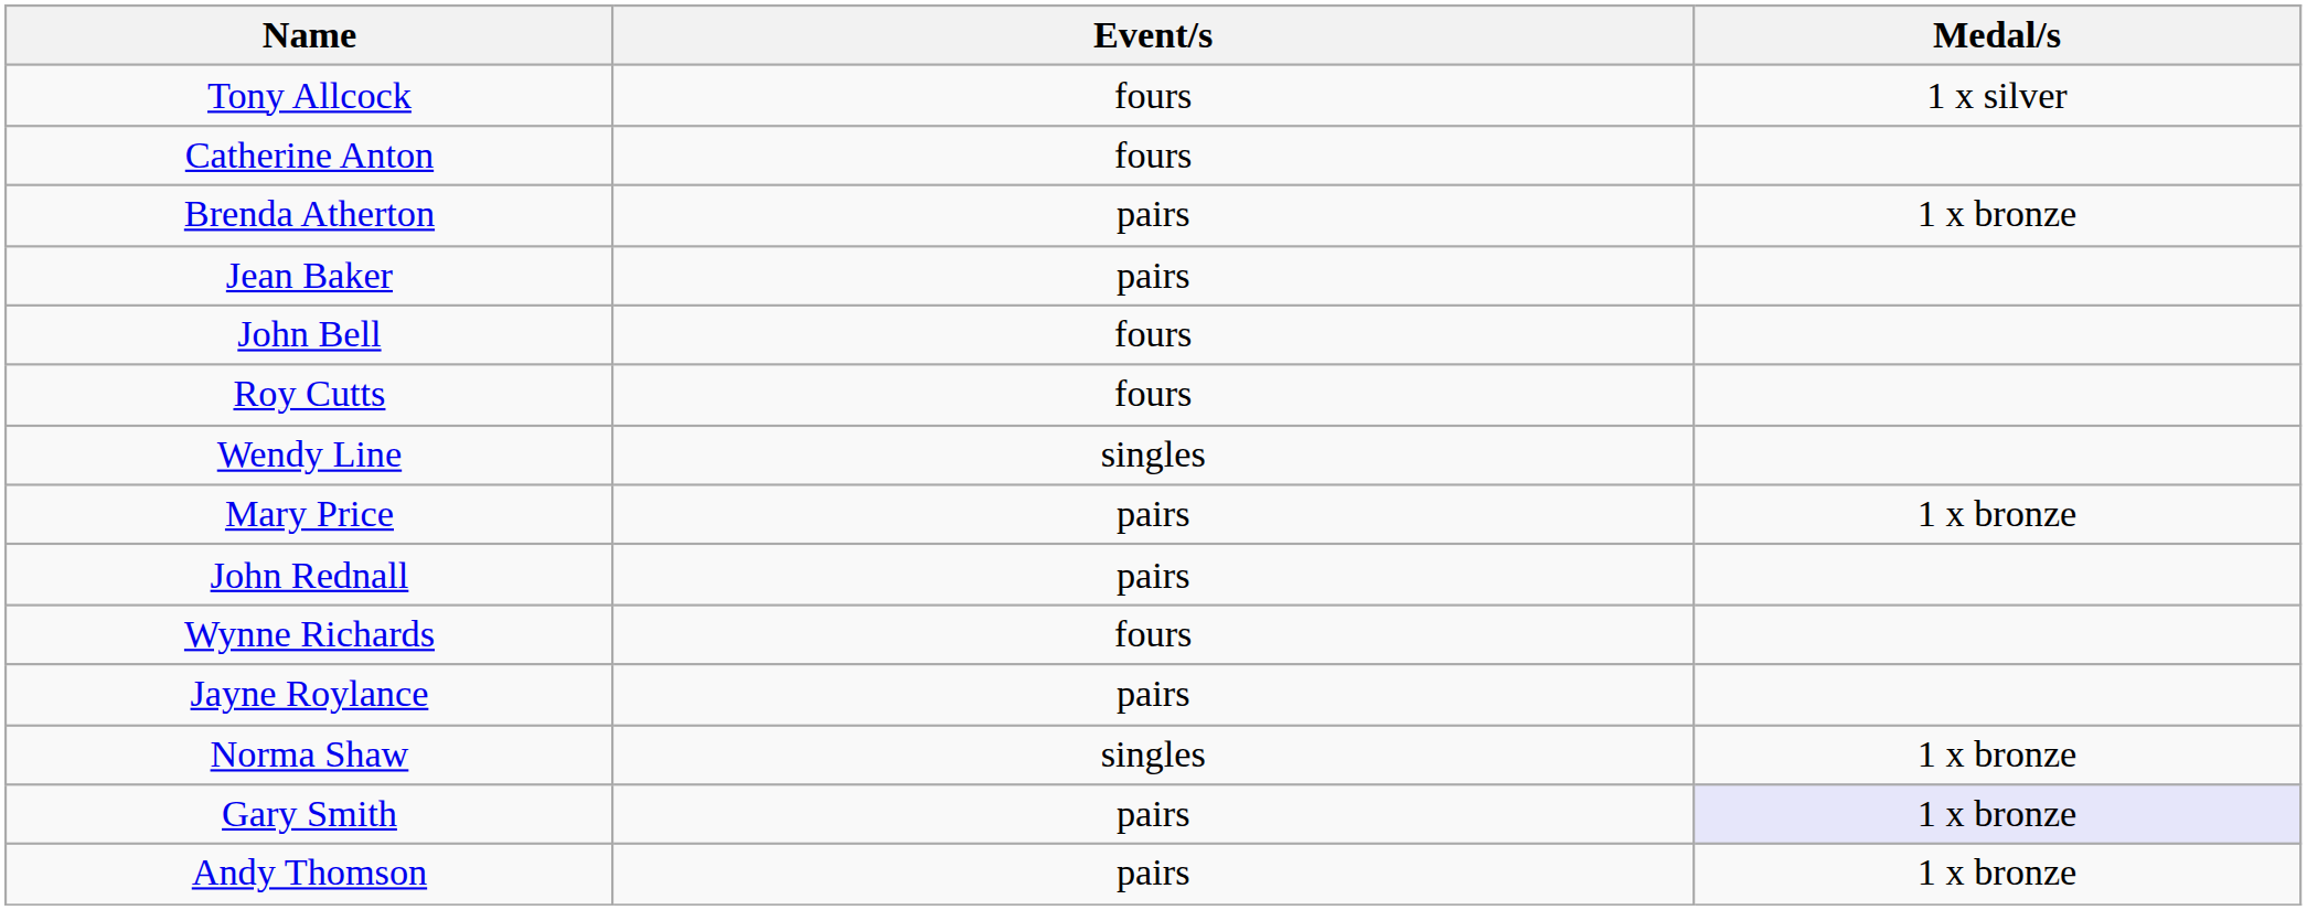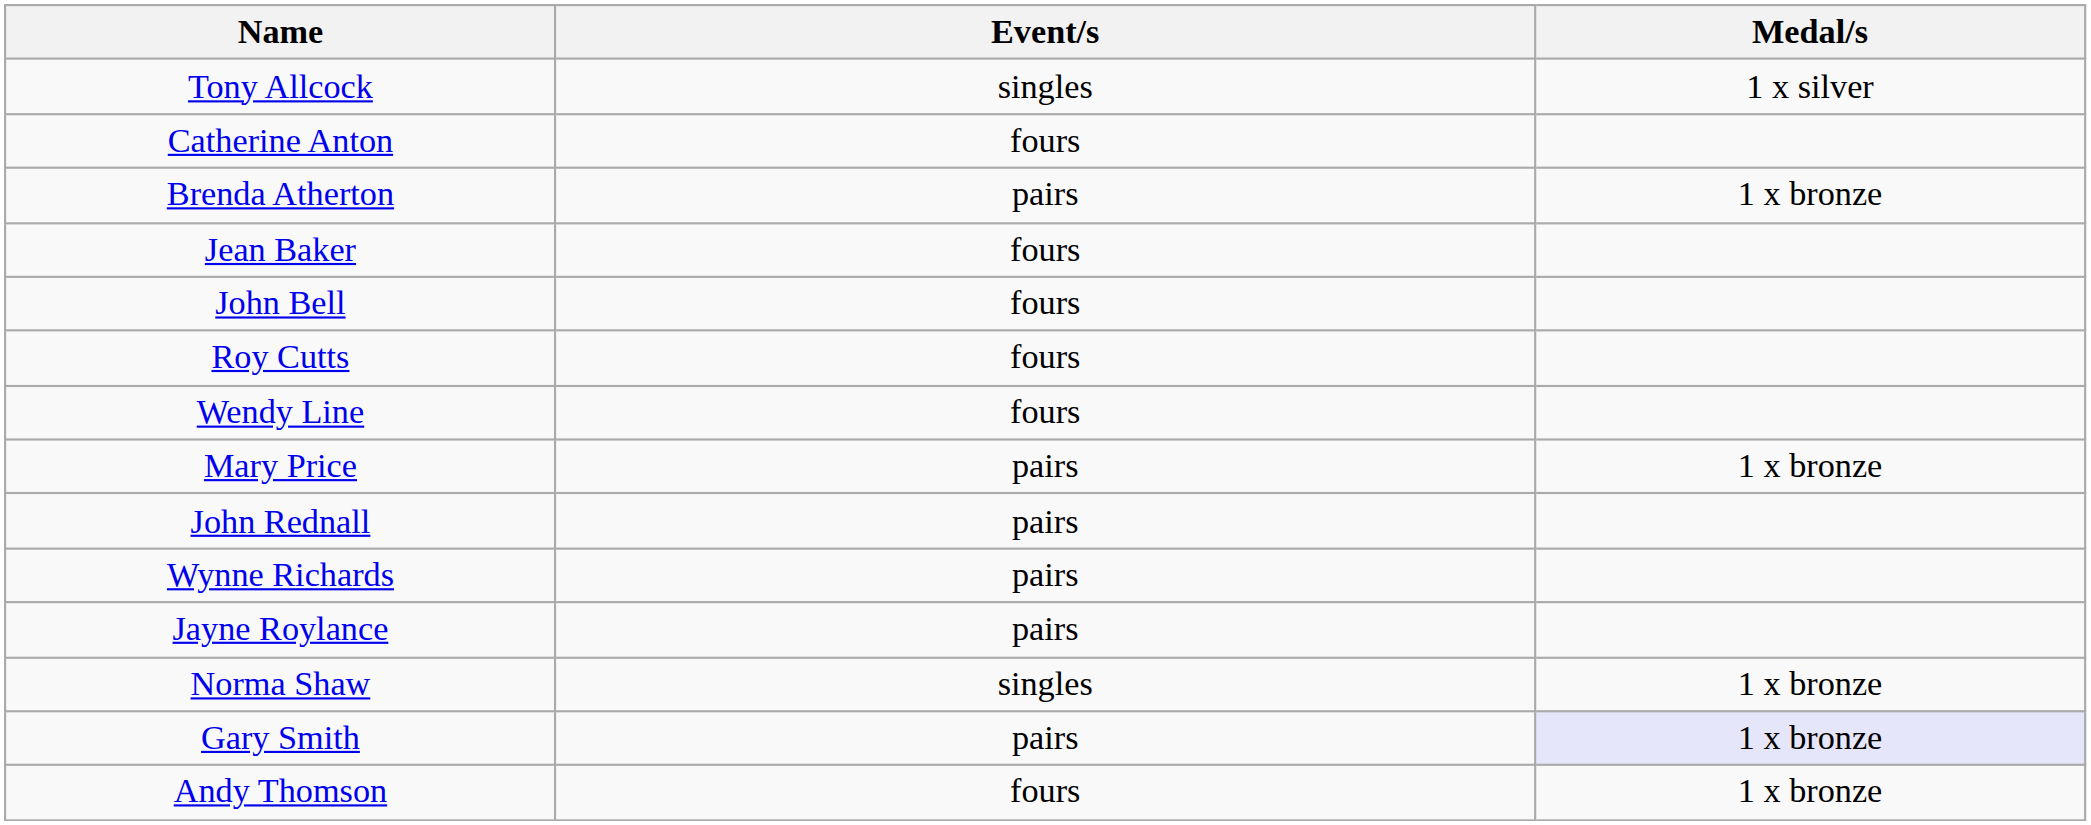 <table class="wikitable" style="text-align: center">
 <tr>
 <th width=250>Name</th>
 <th width=450>Event/s</th>
 <th width=250>Medal/s</th>
 </tr>
 <tr>
 <td><a href='#'>Tony Allcock</a></td>
-<td>fours</td>
+<td>singles</td>
 <td>1 x silver</td>
 </tr>
 <tr>
 <td><a href='#'>Catherine Anton</a></td>
 <td>fours</td>
 <td></td>
 </tr>
 <tr>
 <td><a href='#'>Brenda Atherton</a></td>
 <td>pairs</td>
 <td>1 x bronze</td>
 </tr>
 <tr>
 <td><a href='#'>Jean Baker</a></td>
-<td>pairs</td>
+<td>fours</td>
 <td></td>
 </tr>
 <tr>
 <td><a href='#'>John Bell</a></td>
 <td>fours</td>
 <td></td>
 </tr>
 <tr>
 <td><a href='#'>Roy Cutts</a></td>
 <td>fours</td>
 <td></td>
 </tr>
 <tr>
 <td><a href='#'>Wendy Line</a></td>
-<td>singles</td>
+<td>fours</td>
 <td></td>
 </tr>
 <tr>
 <td><a href='#'>Mary Price</a></td>
 <td>pairs</td>
 <td>1 x bronze</td>
 </tr>
 <tr>
 <td><a href='#'>John Rednall</a></td>
 <td>pairs</td>
 <td></td>
 </tr>
 <tr>
 <td><a href='#'>Wynne Richards</a></td>
-<td>fours</td>
+<td>pairs</td>
 <td></td>
 </tr>
 <tr>
 <td><a href='#'>Jayne Roylance</a></td>
 <td>pairs</td>
 <td></td>
 </tr>
 <tr>
 <td><a href='#'>Norma Shaw</a></td>
 <td>singles</td>
 <td>1 x bronze</td>
 </tr>
 <tr>
 <td><a href='#'>Gary Smith</a></td>
 <td>pairs</td>
 <td style="background: lavender;">1 x bronze</td>
 </tr>
 <tr>
 <td><a href='#'>Andy Thomson</a></td>
-<td>pairs</td>
+<td>fours</td>
 <td>1 x bronze</td>
 </tr>
 </table>
